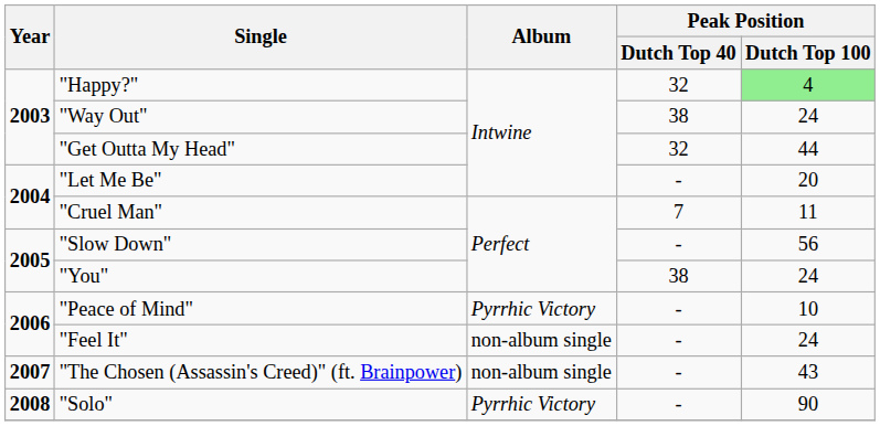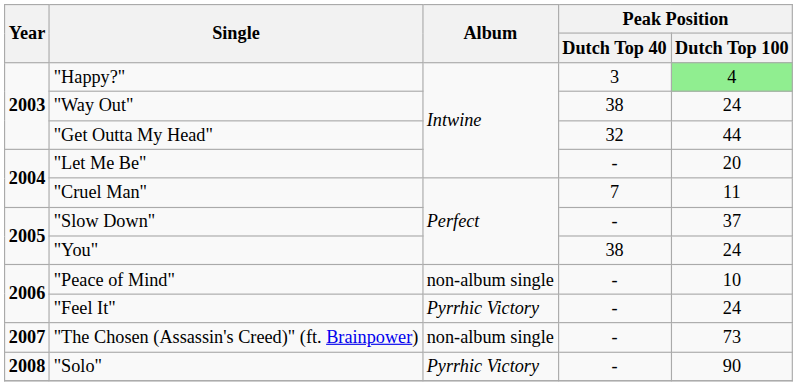 <table class="wikitable">
 <tr>
 <th align="center" rowspan="2">Year</th>
 <th align="center" rowspan="2">Single</th>
 <th align="center" rowspan="2">Album</th>
 <th align="center" colspan="2">Peak Position</th>
 </tr>
 <tr bgcolor="#FFFFFF">
 <th>Dutch Top 40</th>
 <th>Dutch Top 100</th>
 </tr>
 <tr>
 <td align="left" rowspan="3"><strong>2003</strong></td>
 <td align="left" valign="top">"Happy?"</td>
 <td align="left" rowspan="4"><em>Intwine</em></td>
-<td align="center" valign="top">32</td>
+<td align="center" valign="top">3</td>
 <td align="center" valign="top" style="background: lightgreen;">4</td>
 </tr>
 <tr>
 <td align="left" valign="top">"Way Out"</td>
 <td align="center" valign="top">38</td>
 <td align="center" valign="top">24</td>
 </tr>
 <tr>
 <td align="left" valign="top">"Get Outta My Head"</td>
 <td align="center" valign="top">32</td>
 <td align="center" valign="top">44</td>
 </tr>
 <tr>
 <td align="left" rowspan="2"><strong>2004</strong></td>
 <td align="left" valign="top">"Let Me Be"</td>
 <td align="center" valign="top">-</td>
 <td align="center" valign="top">20</td>
 </tr>
 <tr>
 <td align="left" valign="top">"Cruel Man"</td>
 <td align="left" rowspan="3"><em>Perfect</em></td>
 <td align="center" valign="top">7</td>
 <td align="center" valign="top">11</td>
 </tr>
 <tr>
 <td align="left" rowspan="2"><strong>2005</strong></td>
 <td align="left" valign="top">"Slow Down"</td>
 <td align="center" valign="top">-</td>
-<td align="center" valign="top">56</td>
+<td align="center" valign="top">37</td>
 </tr>
 <tr>
 <td align="left" valign="top">"You"</td>
 <td align="center" valign="top">38</td>
 <td align="center" valign="top">24</td>
 </tr>
 <tr>
 <td align="left" rowspan="2"><strong>2006</strong></td>
 <td align="left" valign="top">"Peace of Mind"</td>
-<td align="left" rowspan="1"><em>Pyrrhic Victory</em></td>
+<td align="left" rowspan="1">non-album single</td>
 <td align="center" valign="top">-</td>
 <td align="center" valign="top">10</td>
 </tr>
 <tr>
 <td align="left" valign="top">"Feel It"</td>
-<td align="left" rowspan="1">non-album single</td>
+<td align="left" rowspan="1"><em>Pyrrhic Victory</em></td>
 <td align="center" valign="top">-</td>
 <td align="center" valign="top">24</td>
 </tr>
 <tr>
 <td align="left" rowspan="1"><strong>2007</strong></td>
 <td align="left" valign="top">"The Chosen (Assassin's Creed)" (ft. <a href='#'>Brainpower</a>)</td>
 <td align="left" rowspan="1">non-album single</td>
 <td align="center" valign="top">-</td>
-<td align="center" valign="top">43</td>
+<td align="center" valign="top">73</td>
 </tr>
 <tr>
 <td align="left" rowspan="1"><strong>2008</strong></td>
 <td align="left" valign="top">"Solo"</td>
 <td align="left" rowspan="1"><em>Pyrrhic Victory</em></td>
 <td align="center" valign="top">-</td>
 <td align="center" valign="top">90</td>
 </tr>
 <tr>
 </tr>
 </table>
